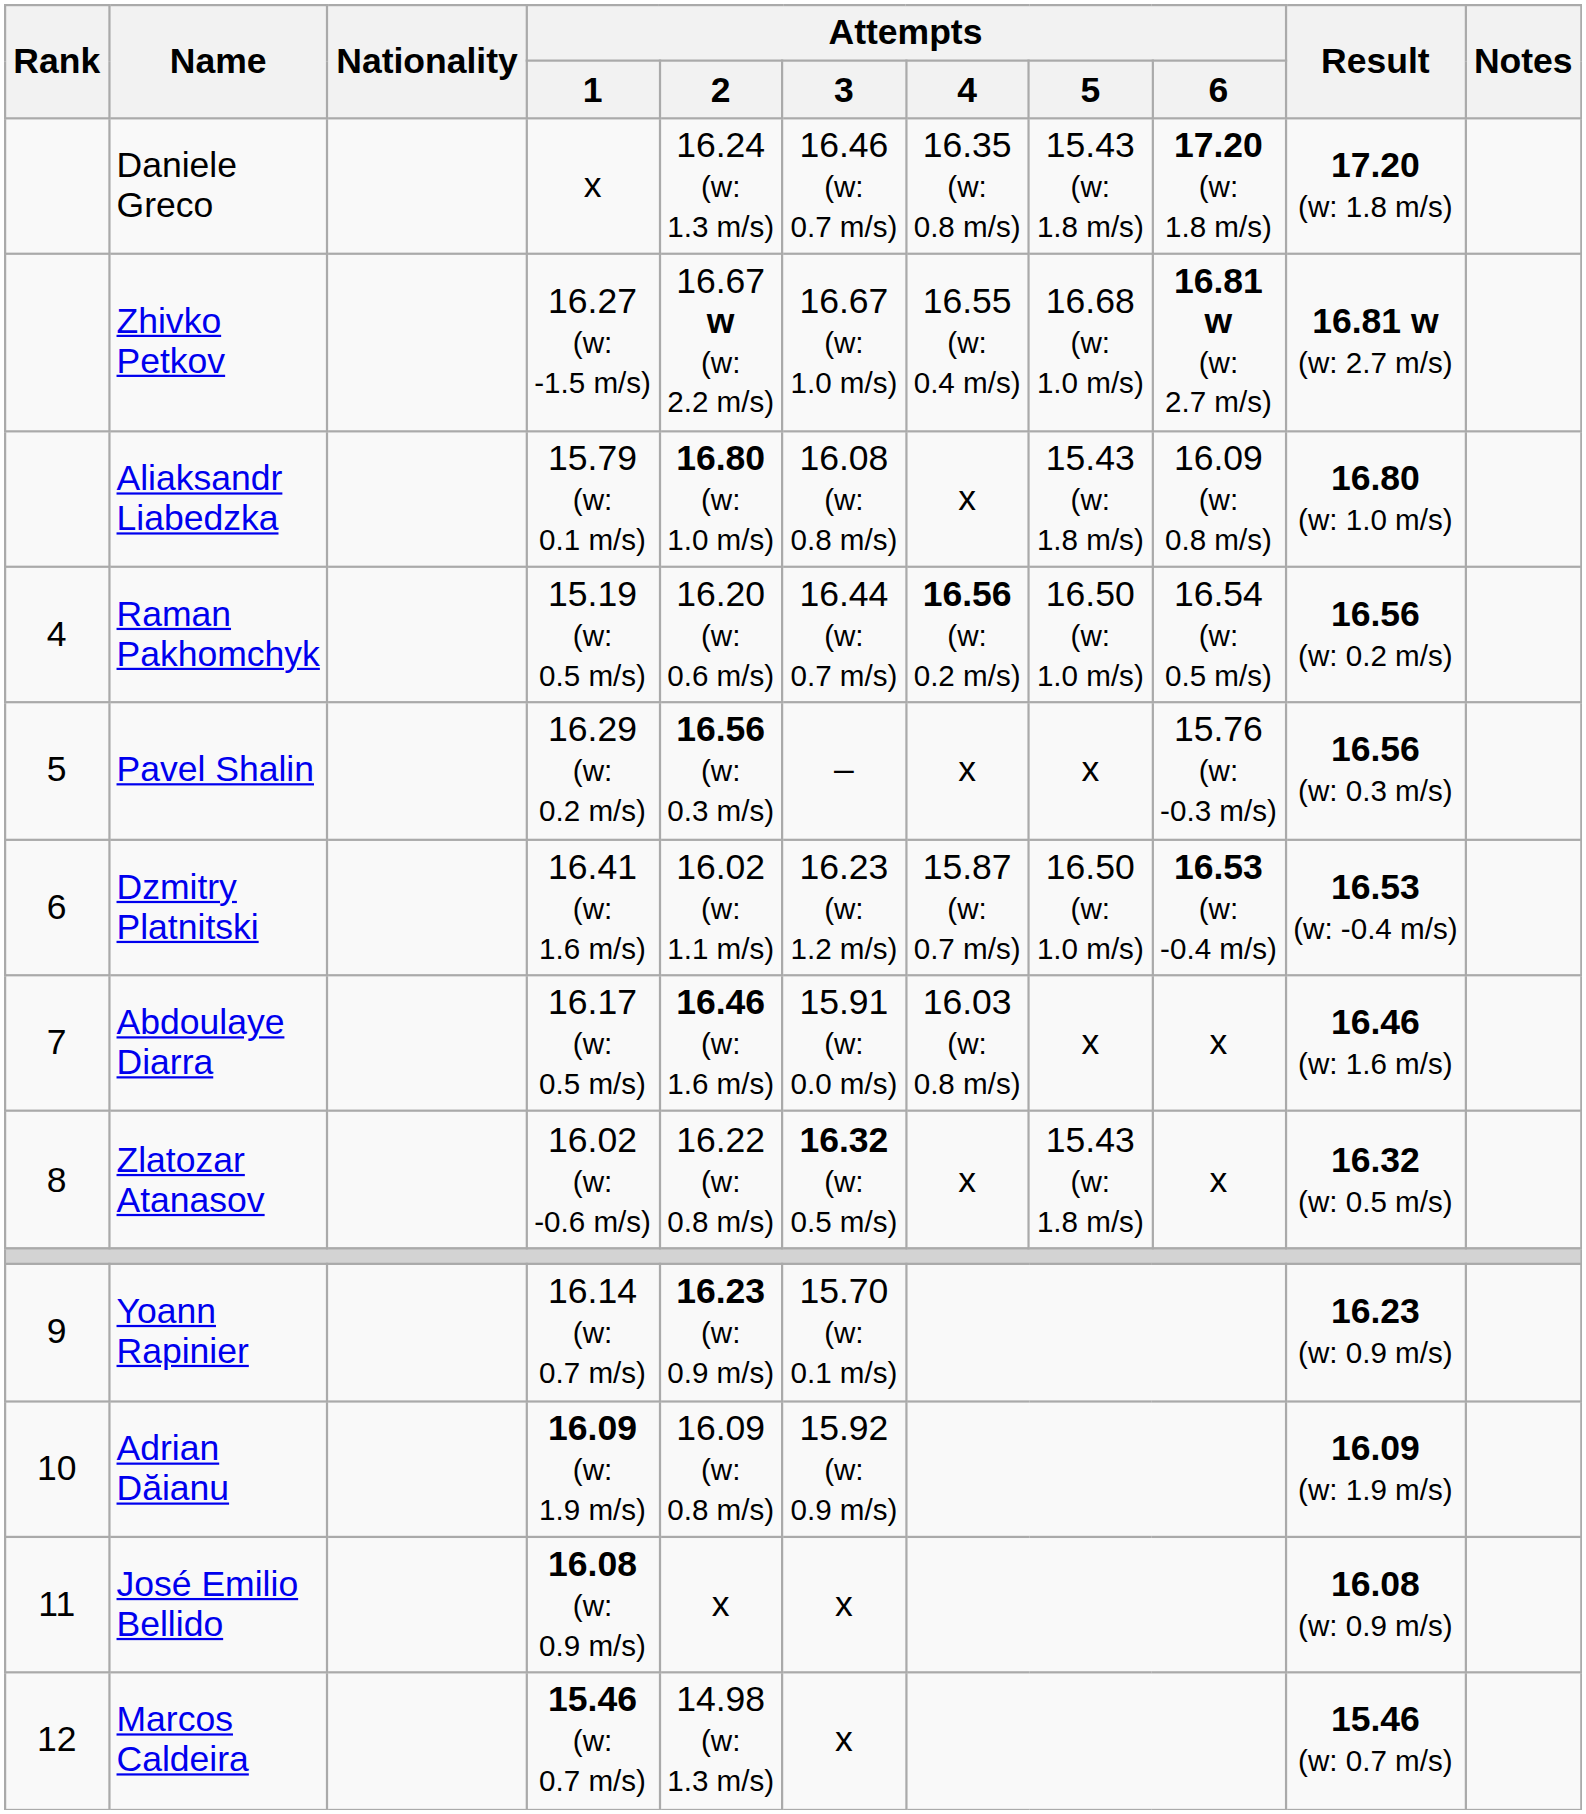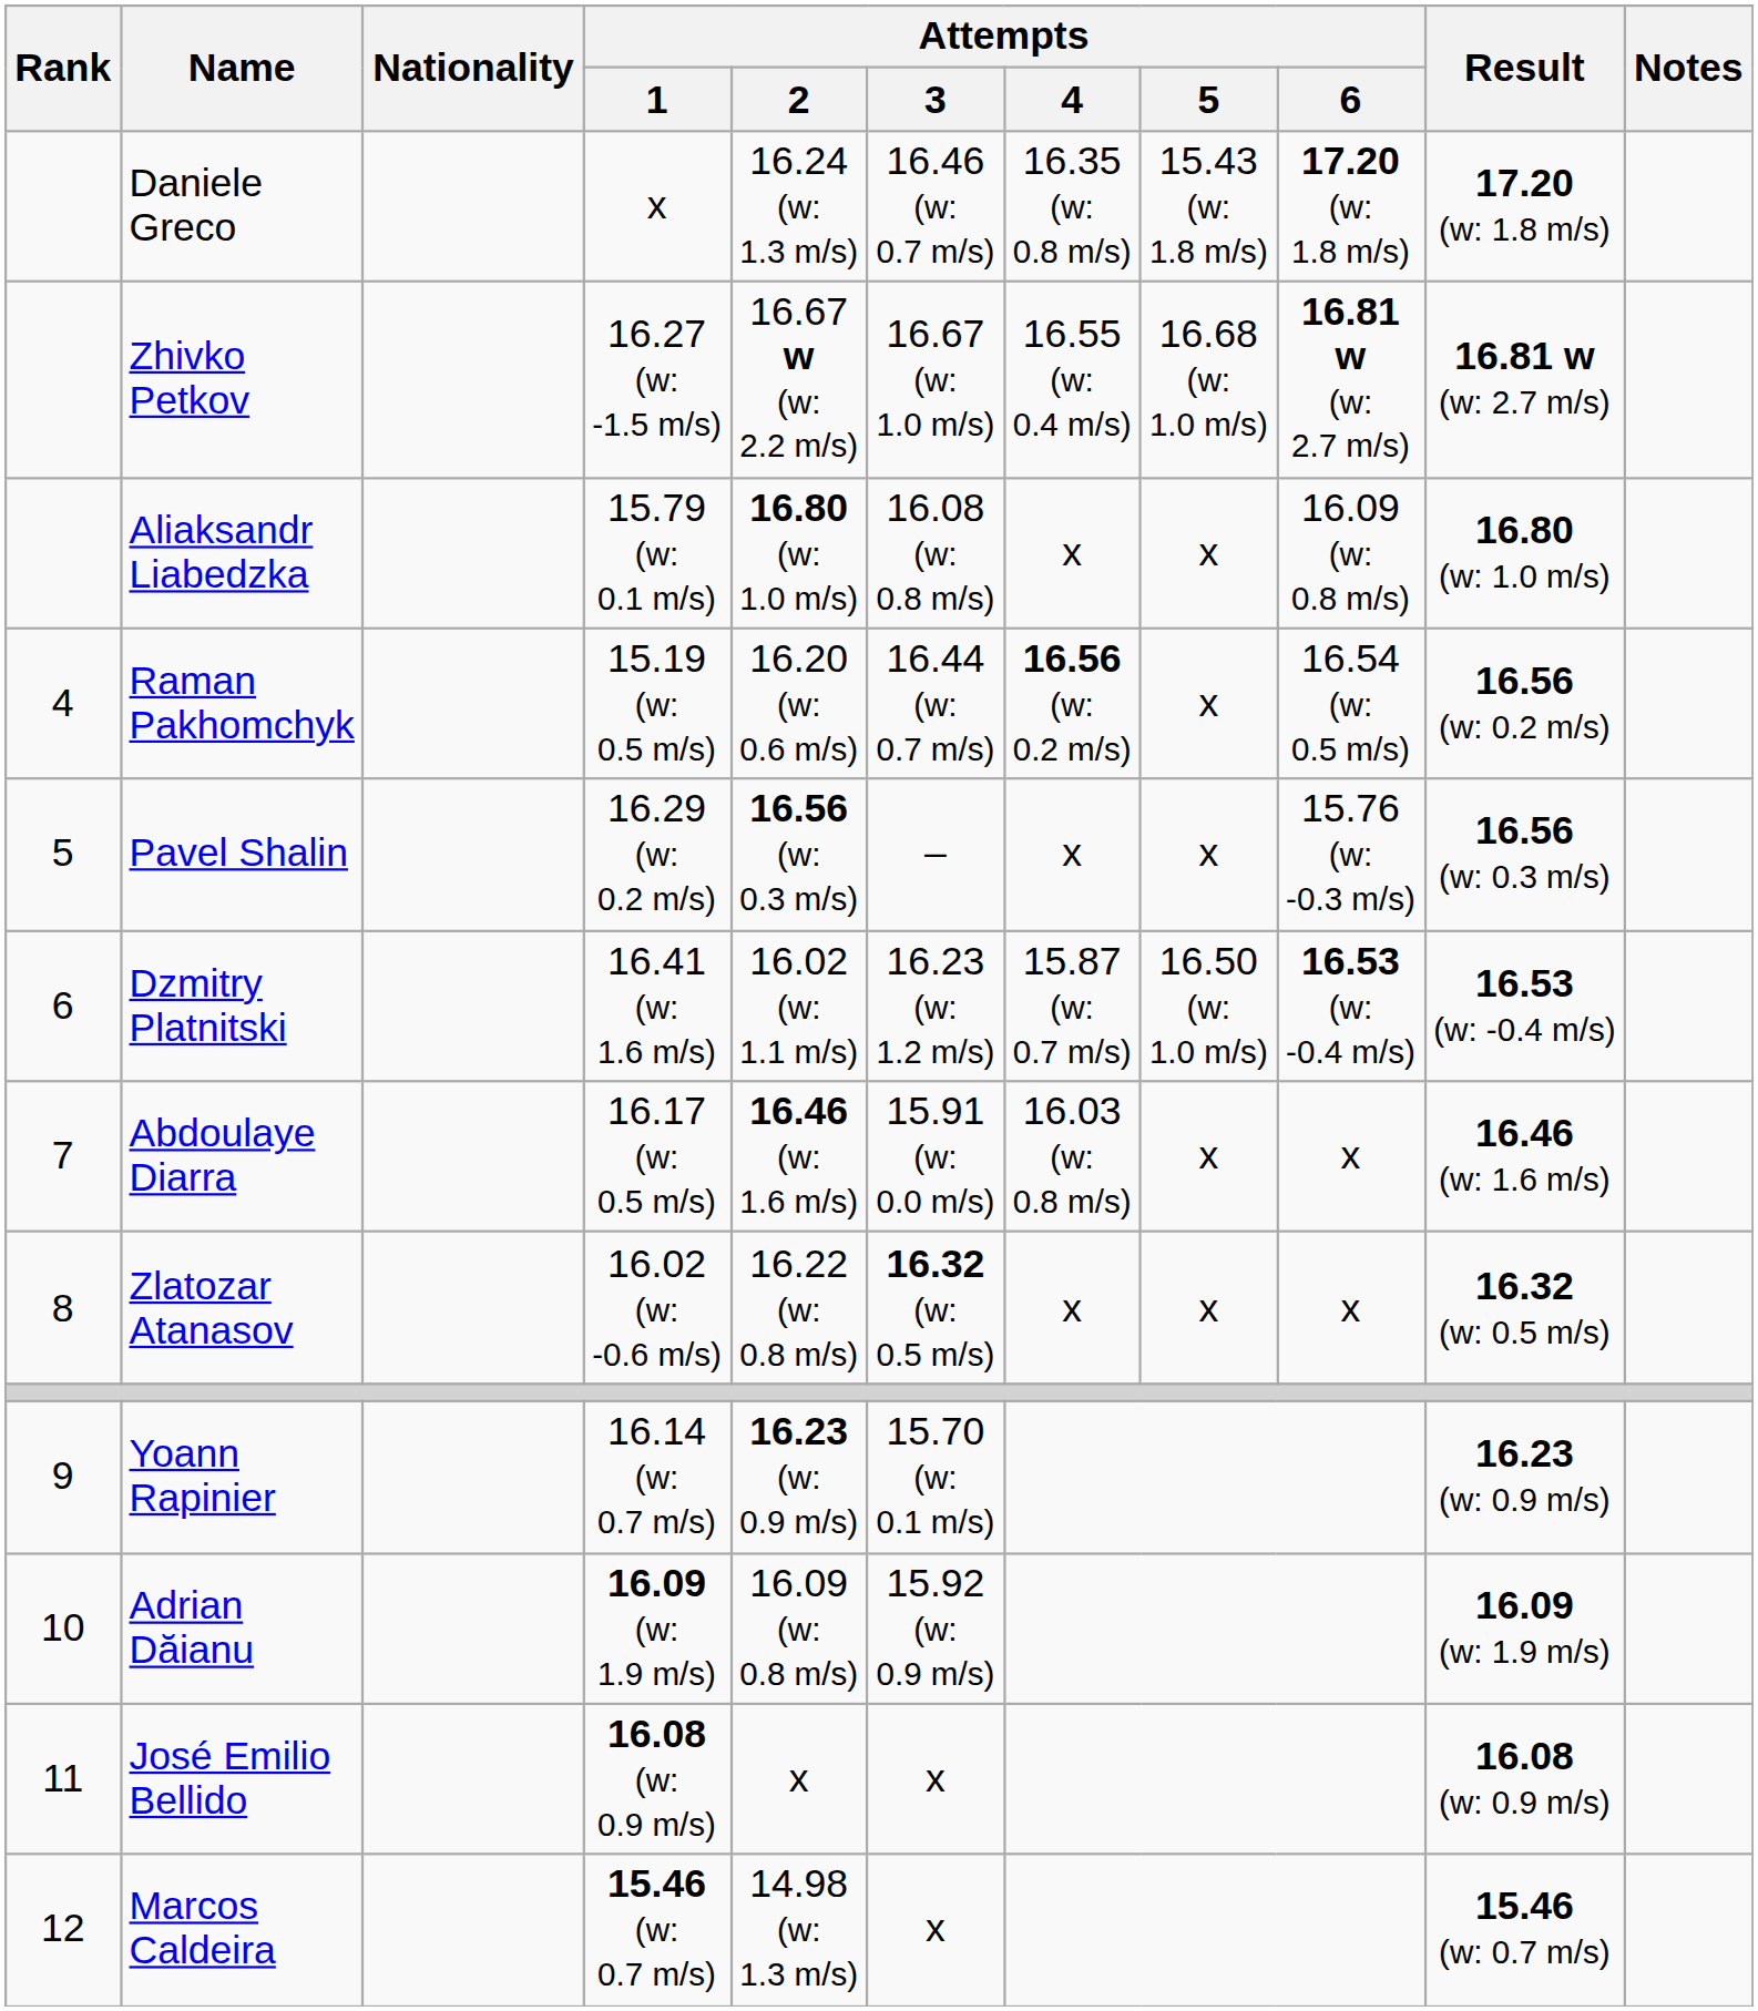 <table class="wikitable sortable" style="text-align:center">
 <tr>
 <th rowspan=2>Rank</th>
 <th rowspan=2>Name</th>
 <th rowspan=2>Nationality</th>
 <th colspan=6>Attempts</th>
 <th rowspan=2>Result</th>
 <th rowspan=2>Notes</th>
 </tr>
 <tr>
 <th>1</th>
 <th>2</th>
 <th>3</th>
 <th>4</th>
 <th>5</th>
 <th>6</th>
 </tr>
 <tr>
 <td></td>
 <td align=left>Daniele Greco</td>
 <td align="left"></td>
 <td>x</td>
 <td>16.24<br><small>(w: 1.3 m/s)</small></td>
 <td>16.46<br><small>(w: 0.7 m/s)</small></td>
 <td>16.35<br><small>(w: 0.8 m/s)</small></td>
 <td>15.43<br><small>(w: 1.8 m/s)</small></td>
 <td><strong>17.20</strong><br><small>(w: 1.8 m/s)</small></td>
 <td><strong>17.20</strong><br><small>(w: 1.8 m/s)</small></td>
 <td></td>
 </tr>
 <tr>
 <td></td>
 <td align=left><a href='#'>Zhivko Petkov</a></td>
 <td align=left></td>
 <td>16.27<br><small>(w: -1.5 m/s)</small></td>
 <td>16.67 <strong>w</strong><br><small>(w: 2.2 m/s)</small></td>
 <td>16.67<br><small>(w: 1.0 m/s)</small></td>
 <td>16.55<br><small>(w: 0.4 m/s)</small></td>
 <td>16.68<br><small>(w: 1.0 m/s)</small></td>
 <td><strong>16.81</strong> <strong>w</strong><br><small>(w: 2.7 m/s)</small></td>
 <td><strong>16.81</strong> <strong>w</strong><br><small>(w: 2.7 m/s)</small></td>
 <td></td>
 </tr>
 <tr>
 <td></td>
 <td align=left><a href='#'>Aliaksandr Liabedzka</a></td>
 <td align=left></td>
 <td>15.79<br><small>(w: 0.1 m/s)</small></td>
 <td><strong>16.80</strong><br><small>(w: 1.0 m/s)</small></td>
 <td>16.08<br><small>(w: 0.8 m/s)</small></td>
 <td>x</td>
-<td>15.43<br><small>(w: 1.8 m/s)</small></td>
+<td>x</td>
 <td>16.09<br><small>(w: 0.8 m/s)</small></td>
 <td><strong>16.80</strong><br><small>(w: 1.0 m/s)</small></td>
 <td></td>
 </tr>
 <tr>
 <td>4</td>
 <td align=left><a href='#'>Raman Pakhomchyk</a></td>
 <td align=left></td>
 <td>15.19<br><small>(w: 0.5 m/s)</small></td>
 <td>16.20<br><small>(w: 0.6 m/s)</small></td>
 <td>16.44<br><small>(w: 0.7 m/s)</small></td>
 <td><strong>16.56</strong><br><small>(w: 0.2 m/s)</small></td>
-<td>16.50<br><small>(w: 1.0 m/s)</small></td>
+<td>x</td>
 <td>16.54<br><small>(w: 0.5 m/s)</small></td>
 <td><strong>16.56</strong><br><small>(w: 0.2 m/s)</small></td>
 <td></td>
 </tr>
 <tr>
 <td>5</td>
 <td align=left><a href='#'>Pavel Shalin</a></td>
 <td align=left></td>
 <td>16.29<br><small>(w: 0.2 m/s)</small></td>
 <td><strong>16.56</strong><br><small>(w: 0.3 m/s)</small></td>
 <td>–</td>
 <td>x</td>
 <td>x</td>
 <td>15.76<br><small>(w: -0.3 m/s)</small></td>
 <td><strong>16.56</strong><br><small>(w: 0.3 m/s)</small></td>
 <td></td>
 </tr>
 <tr>
 <td>6</td>
 <td align=left><a href='#'>Dzmitry Platnitski</a></td>
 <td align=left></td>
 <td>16.41<br><small>(w: 1.6 m/s)</small></td>
 <td>16.02<br><small>(w: 1.1 m/s)</small></td>
 <td>16.23<br><small>(w: 1.2 m/s)</small></td>
 <td>15.87<br><small>(w: 0.7 m/s)</small></td>
 <td>16.50<br><small>(w: 1.0 m/s)</small></td>
 <td><strong>16.53</strong><br><small>(w: -0.4 m/s)</small></td>
 <td><strong>16.53</strong><br><small>(w: -0.4 m/s)</small></td>
 <td></td>
 </tr>
 <tr>
 <td>7</td>
 <td align=left><a href='#'>Abdoulaye Diarra</a></td>
 <td align=left></td>
 <td>16.17<br><small>(w: 0.5 m/s)</small></td>
 <td><strong>16.46</strong><br><small>(w: 1.6 m/s)</small></td>
 <td>15.91<br><small>(w: 0.0 m/s)</small></td>
 <td>16.03<br><small>(w: 0.8 m/s)</small></td>
 <td>x</td>
 <td>x</td>
 <td><strong>16.46</strong><br><small>(w: 1.6 m/s)</small></td>
 <td></td>
 </tr>
 <tr>
 <td>8</td>
 <td align=left><a href='#'>Zlatozar Atanasov</a></td>
 <td align=left></td>
 <td>16.02<br><small>(w: -0.6 m/s)</small></td>
 <td>16.22<br><small>(w: 0.8 m/s)</small></td>
 <td><strong>16.32</strong><br><small>(w: 0.5 m/s)</small></td>
 <td>x</td>
-<td>15.43<br><small>(w: 1.8 m/s)</small></td>
+<td>x</td>
 <td>x</td>
 <td><strong>16.32</strong><br><small>(w: 0.5 m/s)</small></td>
 <td></td>
 </tr>
 <tr>
 <td colspan=11 bgcolor=lightgray></td>
 </tr>
 <tr>
 <td>9</td>
 <td align=left><a href='#'>Yoann Rapinier</a></td>
 <td align=left></td>
 <td>16.14<br><small>(w: 0.7 m/s)</small></td>
 <td><strong>16.23</strong><br><small>(w: 0.9 m/s)</small></td>
 <td>15.70<br><small>(w: 0.1 m/s)</small></td>
 <td colspan=3></td>
 <td><strong>16.23</strong><br><small>(w: 0.9 m/s)</small></td>
 <td></td>
 </tr>
 <tr>
 <td>10</td>
 <td align=left><a href='#'>Adrian Dăianu</a></td>
 <td align=left></td>
 <td><strong>16.09</strong><br><small>(w: 1.9 m/s)</small></td>
 <td>16.09<br><small>(w: 0.8 m/s)</small></td>
 <td>15.92<br><small>(w: 0.9 m/s)</small></td>
 <td colspan=3></td>
 <td><strong>16.09</strong><br><small>(w: 1.9 m/s)</small></td>
 <td></td>
 </tr>
 <tr>
 <td>11</td>
 <td align=left><a href='#'>José Emilio Bellido</a></td>
 <td align=left></td>
 <td><strong>16.08</strong><br><small>(w: 0.9 m/s)</small></td>
 <td>x</td>
 <td>x</td>
 <td colspan=3></td>
 <td><strong>16.08</strong><br><small>(w: 0.9 m/s)</small></td>
 <td></td>
 </tr>
 <tr>
 <td>12</td>
 <td align=left><a href='#'>Marcos Caldeira</a></td>
 <td align=left></td>
 <td><strong>15.46</strong><br><small>(w: 0.7 m/s)</small></td>
 <td>14.98<br><small>(w: 1.3 m/s)</small></td>
 <td>x</td>
 <td colspan=3></td>
 <td><strong>15.46</strong><br><small>(w: 0.7 m/s)</small></td>
 <td></td>
 </tr>
 </table>
